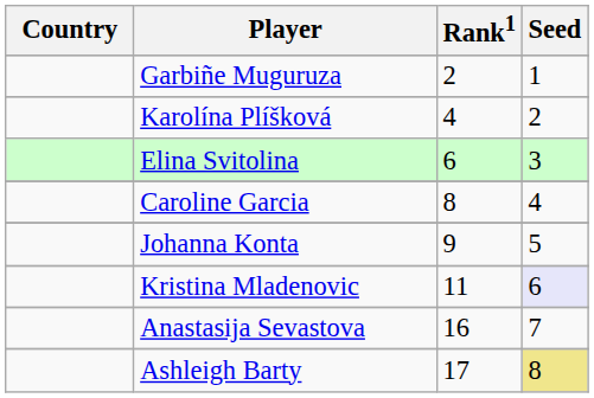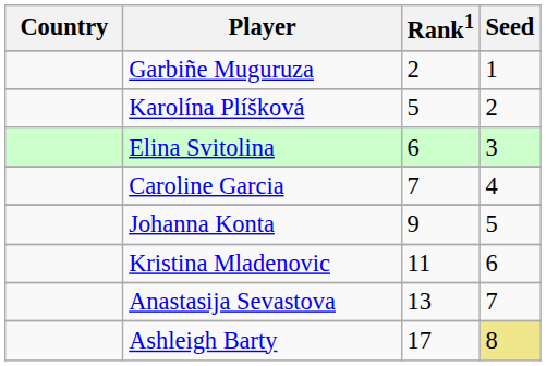 <table class="sortable wikitable">
 <tr>
 <th width=70>Country</th>
 <th width=175>Player</th>
 <th>Rank<sup>1</sup></th>
 <th>Seed</th>
 </tr>
 <tr>
 </tr>
 <tr>
 <td></td>
 <td><a href='#'>Garbiñe Muguruza</a></td>
 <td>2</td>
 <td>1</td>
 </tr>
 <tr>
 </tr>
 <tr>
 <td></td>
 <td><a href='#'>Karolína Plíšková</a></td>
-<td>4</td>
+<td>5</td>
 <td>2</td>
 </tr>
 <tr style="background:#cfc;">
 <td></td>
 <td><a href='#'>Elina Svitolina</a></td>
 <td>6</td>
 <td>3</td>
 </tr>
 <tr>
 </tr>
 <tr>
 <td></td>
 <td><a href='#'>Caroline Garcia</a></td>
-<td>8</td>
+<td>7</td>
 <td>4</td>
 </tr>
 <tr>
 </tr>
 <tr>
 <td></td>
 <td><a href='#'>Johanna Konta</a></td>
 <td>9</td>
 <td>5</td>
 </tr>
 <tr>
 </tr>
 <tr>
 <td></td>
 <td><a href='#'>Kristina Mladenovic</a></td>
 <td>11</td>
-<td style="background: lavender;">6</td>
+<td>6</td>
 </tr>
 <tr>
 </tr>
 <tr>
 <td></td>
 <td><a href='#'>Anastasija Sevastova</a></td>
-<td>16</td>
+<td>13</td>
 <td>7</td>
 </tr>
 <tr>
 </tr>
 <tr>
 <td></td>
 <td><a href='#'>Ashleigh Barty</a></td>
 <td>17</td>
 <td style="background: khaki;">8</td>
 </tr>
 </table>
